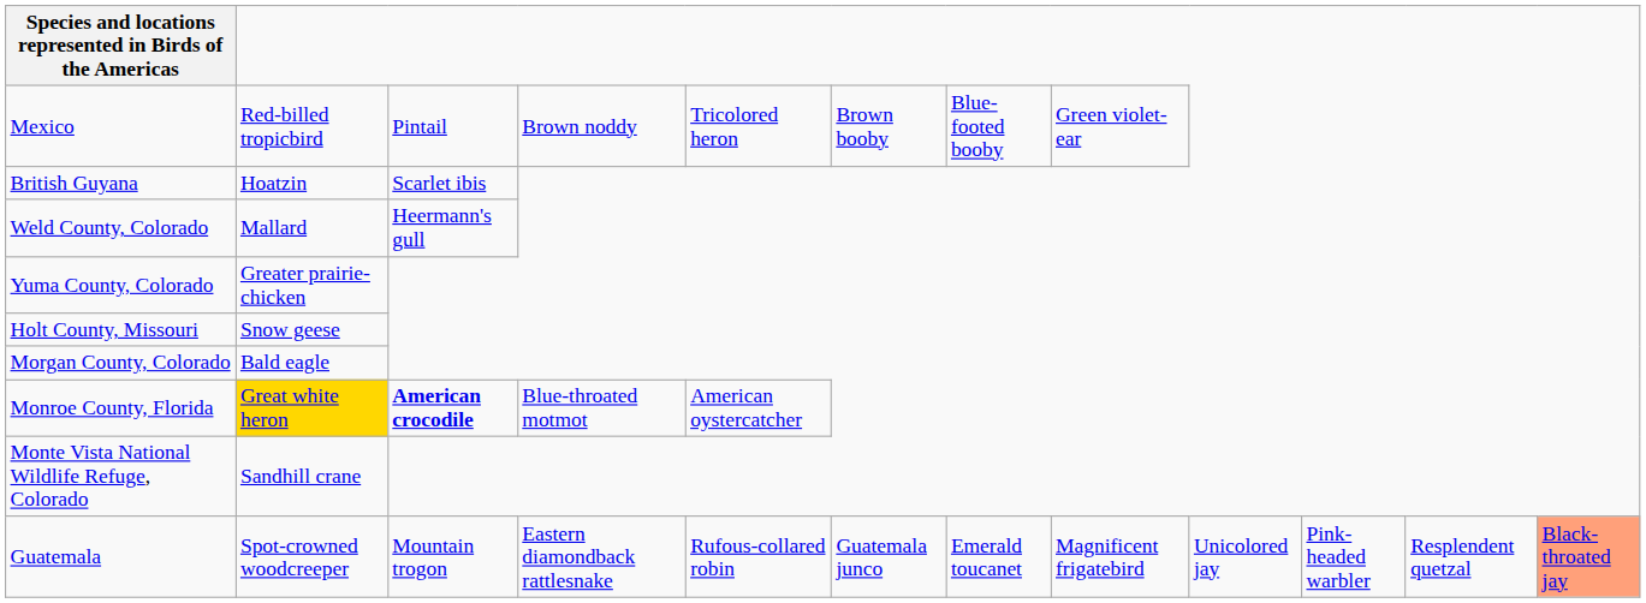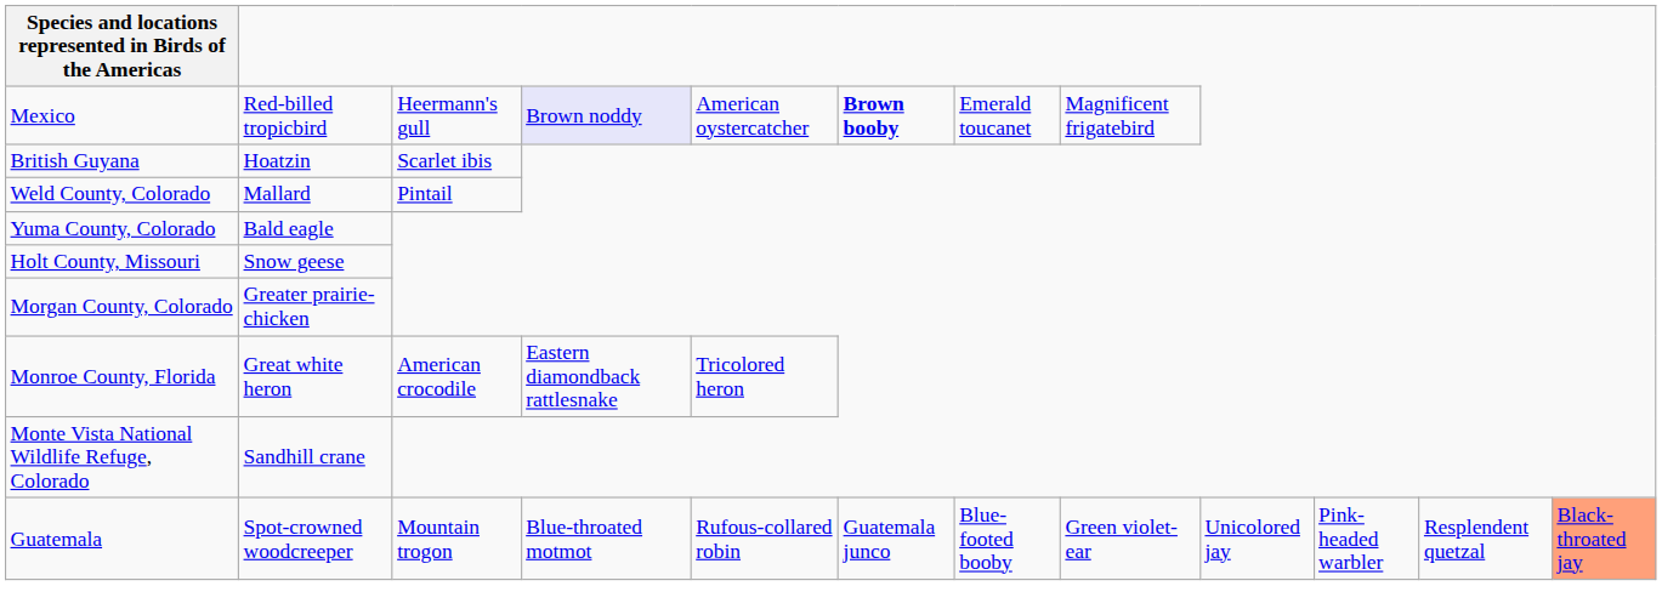 <table class="wikitable collapsible collapsed">
 <tr>
 <th>Species and locations represented in Birds of the Americas</th>
 </tr>
 <tr>
 <td><a href='#'>Mexico</a></td>
 <td><a href='#'>Red-billed tropicbird</a></td>
-<td><a href='#'>Pintail</a></td>
-<td><a href='#'>Brown noddy</a></td>
-<td><a href='#'>Tricolored heron</a></td>
-<td><a href='#'>Brown booby</a></td>
-<td><a href='#'>Blue-footed booby</a></td>
-<td><a href='#'>Green violet-ear</a></td>
+<td><a href='#'>Heermann's gull</a></td>
+<td style="background: lavender;"><a href='#'>Brown noddy</a></td>
+<td><a href='#'>American oystercatcher</a></td>
+<td><strong><a href='#'>Brown booby</a></strong></td>
+<td><a href='#'>Emerald toucanet</a></td>
+<td><a href='#'>Magnificent frigatebird</a></td>
 </tr>
 <tr>
 <td><a href='#'>British Guyana</a></td>
 <td><a href='#'>Hoatzin</a></td>
 <td><a href='#'>Scarlet ibis</a></td>
 </tr>
 <tr>
 <td><a href='#'>Weld County, Colorado</a></td>
 <td><a href='#'>Mallard</a></td>
-<td><a href='#'>Heermann's gull</a></td>
+<td><a href='#'>Pintail</a></td>
 </tr>
 <tr>
 <td><a href='#'>Yuma County, Colorado</a></td>
-<td><a href='#'>Greater prairie-chicken</a></td>
+<td><a href='#'>Bald eagle</a></td>
 </tr>
 <tr>
 <td><a href='#'>Holt County, Missouri</a></td>
 <td><a href='#'>Snow geese</a></td>
 </tr>
 <tr>
 <td><a href='#'>Morgan County, Colorado</a></td>
-<td><a href='#'>Bald eagle</a></td>
+<td><a href='#'>Greater prairie-chicken</a></td>
 </tr>
 <tr>
 <td><a href='#'>Monroe County, Florida</a></td>
-<td style="background: gold;"><a href='#'>Great white heron</a></td>
-<td><strong><a href='#'>American crocodile</a></strong></td>
-<td><a href='#'>Blue-throated motmot</a></td>
-<td><a href='#'>American oystercatcher</a></td>
+<td><a href='#'>Great white heron</a></td>
+<td><a href='#'>American crocodile</a></td>
+<td><a href='#'>Eastern diamondback rattlesnake</a></td>
+<td><a href='#'>Tricolored heron</a></td>
 </tr>
 <tr>
 <td><a href='#'>Monte Vista National Wildlife Refuge</a>, <a href='#'>Colorado</a></td>
 <td><a href='#'>Sandhill crane</a></td>
 </tr>
 <tr>
 <td><a href='#'>Guatemala</a></td>
 <td><a href='#'>Spot-crowned woodcreeper</a></td>
 <td><a href='#'>Mountain trogon</a></td>
-<td><a href='#'>Eastern diamondback rattlesnake</a></td>
+<td><a href='#'>Blue-throated motmot</a></td>
 <td><a href='#'>Rufous-collared robin</a></td>
 <td><a href='#'>Guatemala junco</a></td>
-<td><a href='#'>Emerald toucanet</a></td>
-<td><a href='#'>Magnificent frigatebird</a></td>
+<td><a href='#'>Blue-footed booby</a></td>
+<td><a href='#'>Green violet-ear</a></td>
 <td><a href='#'>Unicolored jay</a></td>
 <td><a href='#'>Pink-headed warbler</a></td>
 <td><a href='#'>Resplendent quetzal</a></td>
 <td style="background: lightsalmon;"><a href='#'>Black-throated jay</a></td>
 </tr>
 </table>
